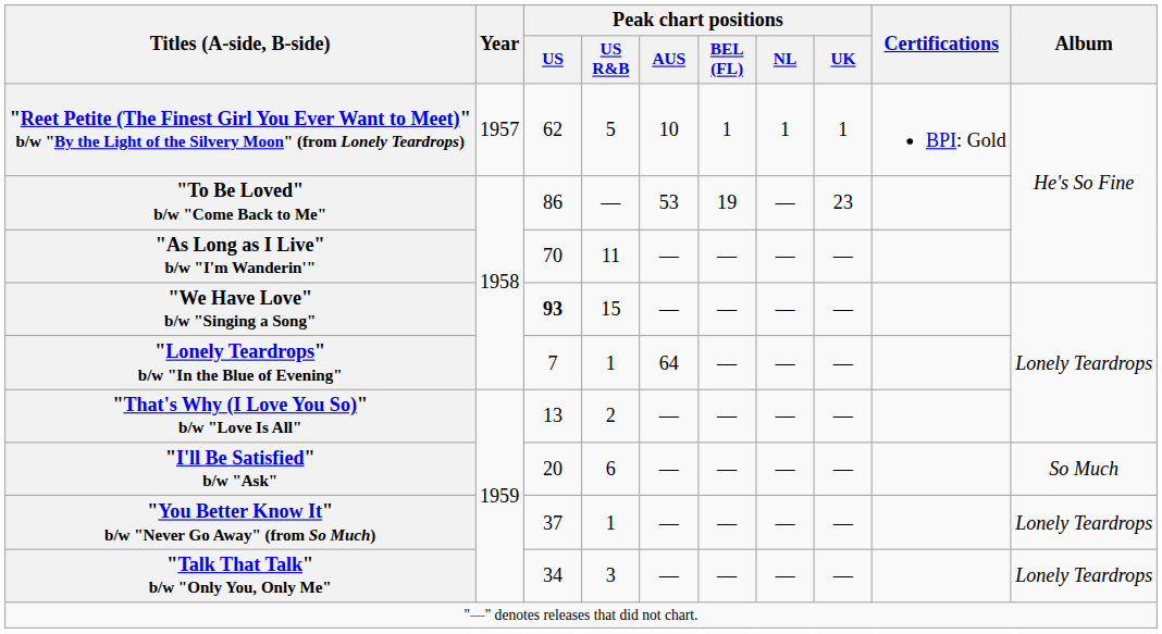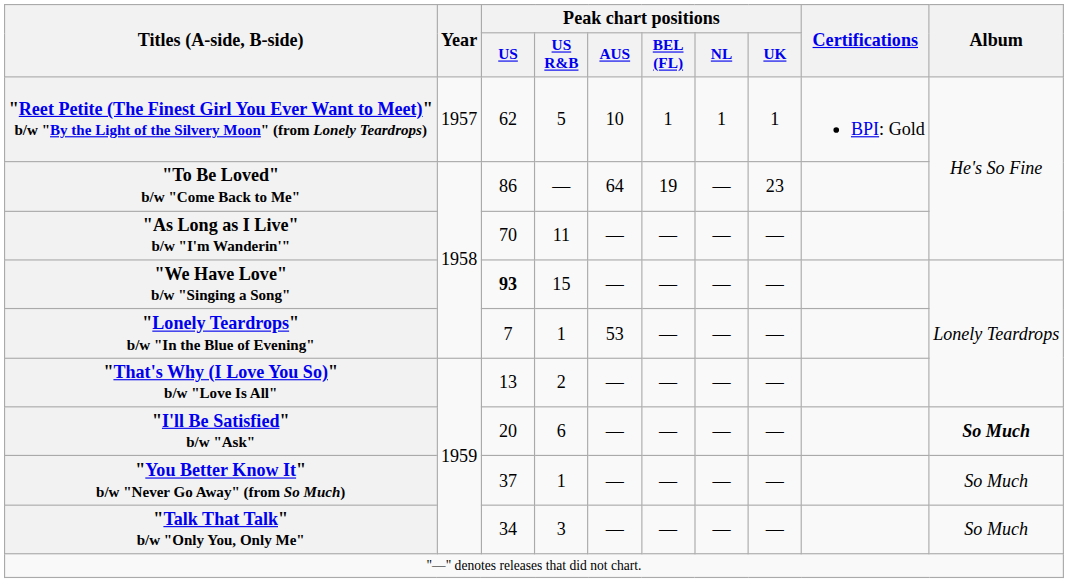 <table class="wikitable plainrowheaders" style="text-align:center;">
 <tr>
 <th rowspan="2">Titles (A-side, B-side)</th>
 <th rowspan="2">Year</th>
 <th colspan="6">Peak chart positions</th>
 <th rowspan="2"><a href='#'>Certifications</a></th>
 <th rowspan="2">Album</th>
 </tr>
 <tr>
 <th style="width:3em;font-size:85%"><a href='#'>US</a><br></th>
 <th style="width:3em;font-size:85%"><a href='#'>US<br>R&B</a><br></th>
 <th style="width:3em;font-size:85%"><a href='#'>AUS</a></th>
 <th style="width:3em;font-size:85%"><a href='#'>BEL (FL)</a><br></th>
 <th style="width:3em;font-size:85%"><a href='#'>NL</a><br></th>
 <th style="width:3em;font-size:85%"><a href='#'>UK</a><br></th>
 </tr>
 <tr>
 <th scope="row">"<a href='#'>Reet Petite (The Finest Girl You Ever Want to Meet)</a>"<br><small>b/w "<a href='#'>By the Light of the Silvery Moon</a>" (from <em>Lonely Teardrops</em>)</small></th>
 <td>1957</td>
 <td>62</td>
 <td>5</td>
 <td>10</td>
 <td>1</td>
 <td>1</td>
 <td>1</td>
 <td><br><ul><li><a href='#'>BPI</a>: Gold</li></ul></td>
 <td rowspan="3"><em>He's So Fine</em></td>
 </tr>
 <tr>
 <th scope="row">"To Be Loved"<br><small>b/w "Come Back to Me"</small></th>
 <td rowspan="4">1958</td>
 <td>86</td>
 <td>—</td>
-<td>53</td>
+<td>64</td>
 <td>19</td>
 <td>—</td>
 <td>23</td>
 <td></td>
 </tr>
 <tr>
 <th scope="row">"As Long as I Live"<br><small>b/w "I'm Wanderin'"</small></th>
 <td>70</td>
 <td>11</td>
 <td>—</td>
 <td>—</td>
 <td>—</td>
 <td>—</td>
 <td></td>
 </tr>
 <tr>
 <th scope="row">"We Have Love"<br><small>b/w "Singing a Song"</small></th>
 <td><strong>93</strong></td>
 <td>15</td>
 <td>—</td>
 <td>—</td>
 <td>—</td>
 <td>—</td>
 <td></td>
 <td rowspan="3"><em>Lonely Teardrops</em></td>
 </tr>
 <tr>
 <th scope="row">"<a href='#'>Lonely Teardrops</a>"<br><small>b/w "In the Blue of Evening"</small></th>
 <td>7</td>
 <td>1</td>
-<td>64</td>
+<td>53</td>
 <td>—</td>
 <td>—</td>
 <td>—</td>
 <td></td>
 </tr>
 <tr>
 <th scope="row">"<a href='#'>That's Why (I Love You So)</a>"<br><small>b/w "Love Is All"</small></th>
 <td rowspan="4">1959</td>
 <td>13</td>
 <td>2</td>
 <td>—</td>
 <td>—</td>
 <td>—</td>
 <td>—</td>
 <td></td>
 </tr>
 <tr>
 <th scope="row">"<a href='#'>I'll Be Satisfied</a>"<br><small>b/w "Ask"</small></th>
 <td>20</td>
 <td>6</td>
 <td>—</td>
 <td>—</td>
 <td>—</td>
 <td>—</td>
 <td></td>
-<td><em>So Much</em></td>
+<td><strong><em>So Much</em></strong></td>
 </tr>
 <tr>
 <th scope="row">"<a href='#'>You Better Know It</a>"<br><small>b/w "Never Go Away" (from <em>So Much</em>)</small></th>
 <td>37</td>
 <td>1</td>
 <td>—</td>
 <td>—</td>
 <td>—</td>
 <td>—</td>
 <td></td>
-<td><em>Lonely Teardrops</em></td>
+<td><em>So Much</em></td>
 </tr>
 <tr>
 <th scope="row">"<a href='#'>Talk That Talk</a>"<br><small>b/w "Only You, Only Me"</small></th>
 <td>34</td>
 <td>3</td>
 <td>—</td>
 <td>—</td>
 <td>—</td>
 <td>—</td>
 <td></td>
-<td><em>Lonely Teardrops</em></td>
+<td><em>So Much</em></td>
 </tr>
 <tr>
 <td colspan="11" style="text-align:center; font-size:9pt;">"—" denotes releases that did not chart.</td>
 </tr>
 </table>
